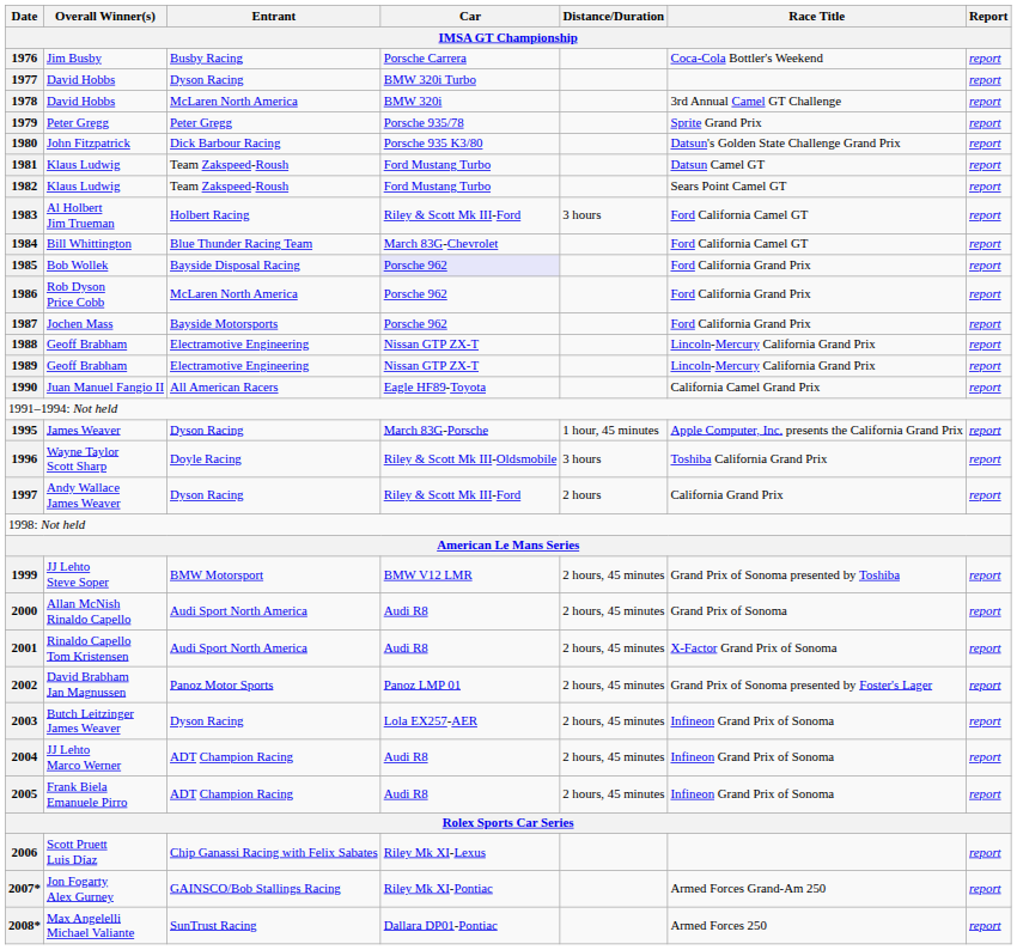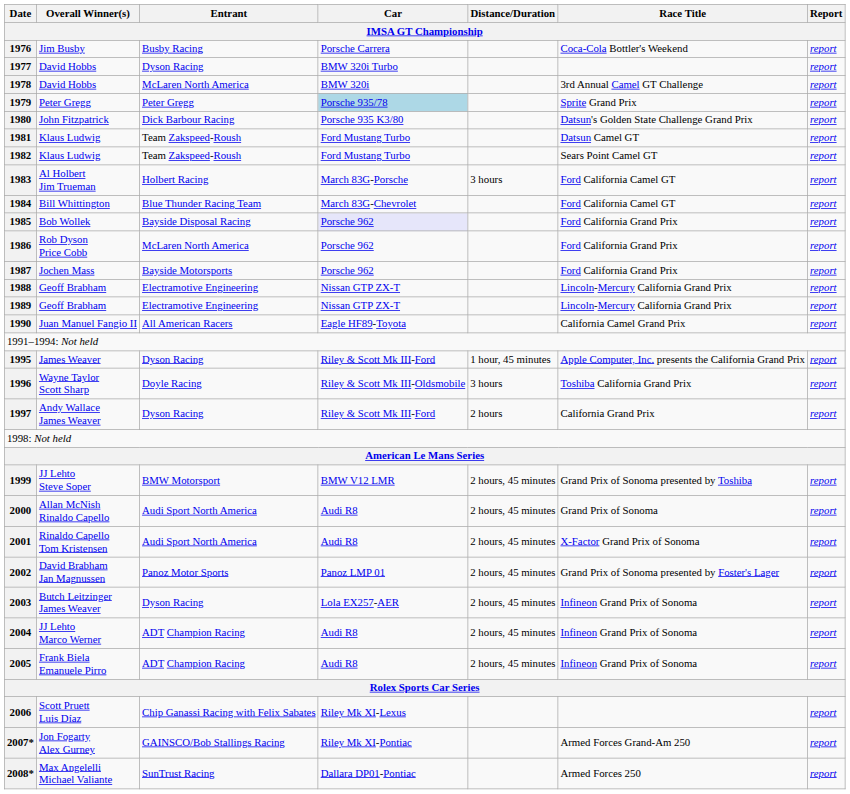 <table class="wikitable" style="font-size: 90%;">
 <tr>
 <th>Date</th>
 <th>Overall Winner(s)</th>
 <th>Entrant</th>
 <th>Car</th>
 <th>Distance/Duration</th>
 <th>Race Title</th>
 <th>Report</th>
 </tr>
 <tr>
 <th colspan="7"><a href='#'>IMSA GT Championship</a></th>
 </tr>
 <tr>
 <th>1976</th>
 <td> <a href='#'>Jim Busby</a></td>
 <td> <a href='#'>Busby Racing</a></td>
 <td><a href='#'>Porsche Carrera</a></td>
 <td></td>
 <td><a href='#'>Coca-Cola</a> Bottler's Weekend</td>
 <td><em><a href='#'>report</a></em></td>
 </tr>
 <tr>
 <th>1977</th>
 <td> <a href='#'>David Hobbs</a></td>
 <td> <a href='#'>Dyson Racing</a></td>
 <td><a href='#'>BMW 320i Turbo</a></td>
 <td></td>
 <td></td>
 <td><em><a href='#'>report</a></em></td>
 </tr>
 <tr>
 <th>1978</th>
 <td> <a href='#'>David Hobbs</a></td>
 <td> <a href='#'>McLaren North America</a></td>
 <td><a href='#'>BMW 320i</a></td>
 <td></td>
 <td>3rd Annual <a href='#'>Camel</a> GT Challenge</td>
 <td><em><a href='#'>report</a></em></td>
 </tr>
 <tr>
 <th>1979</th>
 <td> <a href='#'>Peter Gregg</a></td>
 <td> <a href='#'>Peter Gregg</a></td>
-<td><a href='#'>Porsche 935/78</a></td>
+<td style="background: lightblue;"><a href='#'>Porsche 935/78</a></td>
 <td></td>
 <td><a href='#'>Sprite</a> Grand Prix</td>
 <td><em><a href='#'>report</a></em></td>
 </tr>
 <tr>
 <th>1980</th>
 <td> <a href='#'>John Fitzpatrick</a></td>
 <td> <a href='#'>Dick Barbour Racing</a></td>
 <td><a href='#'>Porsche 935 K3/80</a></td>
 <td></td>
 <td><a href='#'>Datsun</a>'s Golden State Challenge Grand Prix</td>
 <td><em><a href='#'>report</a></em></td>
 </tr>
 <tr>
 <th>1981</th>
 <td> <a href='#'>Klaus Ludwig</a></td>
 <td> Team <a href='#'>Zakspeed</a>-<a href='#'>Roush</a></td>
 <td><a href='#'>Ford Mustang Turbo</a></td>
 <td></td>
 <td><a href='#'>Datsun</a> Camel GT</td>
 <td><em><a href='#'>report</a></em></td>
 </tr>
 <tr>
 <th>1982</th>
 <td> <a href='#'>Klaus Ludwig</a></td>
 <td> Team <a href='#'>Zakspeed</a>-<a href='#'>Roush</a></td>
 <td><a href='#'>Ford Mustang Turbo</a></td>
 <td></td>
 <td>Sears Point Camel GT</td>
 <td><em><a href='#'>report</a></em></td>
 </tr>
 <tr>
 <th>1983</th>
 <td> <a href='#'>Al Holbert</a><br> <a href='#'>Jim Trueman</a></td>
 <td> <a href='#'>Holbert Racing</a></td>
-<td><a href='#'>Riley & Scott Mk III</a>-<a href='#'>Ford</a></td>
+<td><a href='#'>March 83G</a>-<a href='#'>Porsche</a></td>
 <td>3 hours</td>
 <td><a href='#'>Ford</a> California Camel GT</td>
 <td><em><a href='#'>report</a></em></td>
 </tr>
 <tr>
 <th>1984</th>
 <td> <a href='#'>Bill Whittington</a></td>
 <td> <a href='#'>Blue Thunder Racing Team</a></td>
 <td><a href='#'>March 83G</a>-<a href='#'>Chevrolet</a></td>
 <td></td>
 <td><a href='#'>Ford</a> California Camel GT</td>
 <td><em><a href='#'>report</a></em></td>
 </tr>
 <tr>
 <th>1985</th>
 <td> <a href='#'>Bob Wollek</a></td>
 <td> <a href='#'>Bayside Disposal Racing</a></td>
 <td style="background: lavender;"><a href='#'>Porsche 962</a></td>
 <td></td>
 <td><a href='#'>Ford</a> California Grand Prix</td>
 <td><em><a href='#'>report</a></em></td>
 </tr>
 <tr>
 <th>1986</th>
 <td> <a href='#'>Rob Dyson</a><br> <a href='#'>Price Cobb</a></td>
 <td> <a href='#'>McLaren North America</a></td>
 <td><a href='#'>Porsche 962</a></td>
 <td></td>
 <td><a href='#'>Ford</a> California Grand Prix</td>
 <td><em><a href='#'>report</a></em></td>
 </tr>
 <tr>
 <th>1987</th>
 <td> <a href='#'>Jochen Mass</a></td>
 <td> <a href='#'>Bayside Motorsports</a></td>
 <td><a href='#'>Porsche 962</a></td>
 <td></td>
 <td><a href='#'>Ford</a> California Grand Prix</td>
 <td><em><a href='#'>report</a></em></td>
 </tr>
 <tr>
 <th>1988</th>
 <td> <a href='#'>Geoff Brabham</a></td>
 <td> <a href='#'>Electramotive Engineering</a></td>
 <td><a href='#'>Nissan GTP ZX-T</a></td>
 <td></td>
 <td><a href='#'>Lincoln</a>-<a href='#'>Mercury</a> California Grand Prix</td>
 <td><em><a href='#'>report</a></em></td>
 </tr>
 <tr>
 <th>1989</th>
 <td> <a href='#'>Geoff Brabham</a></td>
 <td> <a href='#'>Electramotive Engineering</a></td>
 <td><a href='#'>Nissan GTP ZX-T</a></td>
 <td></td>
 <td><a href='#'>Lincoln</a>-<a href='#'>Mercury</a> California Grand Prix</td>
 <td><em><a href='#'>report</a></em></td>
 </tr>
 <tr>
 <th>1990</th>
 <td> <a href='#'>Juan Manuel Fangio II</a></td>
 <td> <a href='#'>All American Racers</a></td>
 <td><a href='#'>Eagle HF89</a>-<a href='#'>Toyota</a></td>
 <td></td>
 <td>California Camel Grand Prix</td>
 <td><em><a href='#'>report</a></em></td>
 </tr>
 <tr>
 <td colspan="7">1991–1994: <em>Not held</em></td>
 </tr>
 <tr>
 <th>1995</th>
 <td> <a href='#'>James Weaver</a></td>
 <td> <a href='#'>Dyson Racing</a></td>
-<td><a href='#'>March 83G</a>-<a href='#'>Porsche</a></td>
+<td><a href='#'>Riley & Scott Mk III</a>-<a href='#'>Ford</a></td>
 <td>1 hour, 45 minutes</td>
 <td><a href='#'>Apple Computer, Inc.</a> presents the California Grand Prix</td>
 <td><em><a href='#'>report</a></em></td>
 </tr>
 <tr>
 <th>1996</th>
 <td> <a href='#'>Wayne Taylor</a><br> <a href='#'>Scott Sharp</a></td>
 <td> <a href='#'>Doyle Racing</a></td>
 <td><a href='#'>Riley & Scott Mk III</a>-<a href='#'>Oldsmobile</a></td>
 <td>3 hours</td>
 <td><a href='#'>Toshiba</a> California Grand Prix</td>
 <td><em><a href='#'>report</a></em></td>
 </tr>
 <tr>
 <th>1997</th>
 <td> <a href='#'>Andy Wallace</a><br> <a href='#'>James Weaver</a></td>
 <td> <a href='#'>Dyson Racing</a></td>
 <td><a href='#'>Riley & Scott Mk III</a>-<a href='#'>Ford</a></td>
 <td>2 hours</td>
 <td>California Grand Prix</td>
 <td><em><a href='#'>report</a></em></td>
 </tr>
 <tr>
 <td colspan="7">1998: <em>Not held</em></td>
 </tr>
 <tr>
 <th colspan="7"><a href='#'>American Le Mans Series</a></th>
 </tr>
 <tr>
 <th>1999</th>
 <td> <a href='#'>JJ Lehto</a><br> <a href='#'>Steve Soper</a></td>
 <td> <a href='#'>BMW Motorsport</a></td>
 <td><a href='#'>BMW V12 LMR</a></td>
 <td>2 hours, 45 minutes</td>
 <td>Grand Prix of Sonoma presented by <a href='#'>Toshiba</a></td>
 <td><em><a href='#'>report</a></em></td>
 </tr>
 <tr>
 <th>2000</th>
 <td> <a href='#'>Allan McNish</a><br> <a href='#'>Rinaldo Capello</a></td>
 <td> <a href='#'>Audi Sport North America</a></td>
 <td><a href='#'>Audi R8</a></td>
 <td>2 hours, 45 minutes</td>
 <td>Grand Prix of Sonoma</td>
 <td><em><a href='#'>report</a></em></td>
 </tr>
 <tr>
 <th>2001</th>
 <td> <a href='#'>Rinaldo Capello</a><br> <a href='#'>Tom Kristensen</a></td>
 <td> <a href='#'>Audi Sport North America</a></td>
 <td><a href='#'>Audi R8</a></td>
 <td>2 hours, 45 minutes</td>
 <td><a href='#'>X-Factor</a> Grand Prix of Sonoma</td>
 <td><em><a href='#'>report</a></em></td>
 </tr>
 <tr>
 <th>2002</th>
 <td> <a href='#'>David Brabham</a><br> <a href='#'>Jan Magnussen</a></td>
 <td> <a href='#'>Panoz Motor Sports</a></td>
 <td><a href='#'>Panoz LMP 01</a></td>
 <td>2 hours, 45 minutes</td>
 <td>Grand Prix of Sonoma presented by <a href='#'>Foster's Lager</a></td>
 <td><em><a href='#'>report</a></em></td>
 </tr>
 <tr>
 <th>2003</th>
 <td> <a href='#'>Butch Leitzinger</a><br> <a href='#'>James Weaver</a></td>
 <td> <a href='#'>Dyson Racing</a></td>
 <td><a href='#'>Lola EX257</a>-<a href='#'>AER</a></td>
 <td>2 hours, 45 minutes</td>
 <td><a href='#'>Infineon</a> Grand Prix of Sonoma</td>
 <td><em><a href='#'>report</a></em></td>
 </tr>
 <tr>
 <th>2004</th>
 <td> <a href='#'>JJ Lehto</a><br> <a href='#'>Marco Werner</a></td>
 <td> <a href='#'>ADT</a> <a href='#'>Champion Racing</a></td>
 <td><a href='#'>Audi R8</a></td>
 <td>2 hours, 45 minutes</td>
 <td><a href='#'>Infineon</a> Grand Prix of Sonoma</td>
 <td><em><a href='#'>report</a></em></td>
 </tr>
 <tr>
 <th>2005</th>
 <td> <a href='#'>Frank Biela</a><br> <a href='#'>Emanuele Pirro</a></td>
 <td> <a href='#'>ADT</a> <a href='#'>Champion Racing</a></td>
 <td><a href='#'>Audi R8</a></td>
 <td>2 hours, 45 minutes</td>
 <td><a href='#'>Infineon</a> Grand Prix of Sonoma</td>
 <td><em><a href='#'>report</a></em></td>
 </tr>
 <tr>
 <th colspan="7"><a href='#'>Rolex Sports Car Series</a></th>
 </tr>
 <tr>
 <th>2006</th>
 <td> <a href='#'>Scott Pruett</a><br> <a href='#'>Luis Díaz</a></td>
 <td> <a href='#'>Chip Ganassi Racing with Felix Sabates</a></td>
 <td><a href='#'>Riley Mk XI</a>-<a href='#'>Lexus</a></td>
 <td></td>
 <td></td>
 <td><em><a href='#'>report</a></em></td>
 </tr>
 <tr>
 <th>2007*</th>
 <td> <a href='#'>Jon Fogarty</a><br> <a href='#'>Alex Gurney</a></td>
 <td> <a href='#'>GAINSCO/Bob Stallings Racing</a></td>
 <td><a href='#'>Riley Mk XI</a>-<a href='#'>Pontiac</a></td>
 <td></td>
 <td>Armed Forces Grand-Am 250</td>
 <td><em><a href='#'>report</a></em></td>
 </tr>
 <tr>
 <th>2008*</th>
 <td> <a href='#'>Max Angelelli</a><br> <a href='#'>Michael Valiante</a></td>
 <td> <a href='#'>SunTrust Racing</a></td>
 <td><a href='#'>Dallara DP01</a>-<a href='#'>Pontiac</a></td>
 <td></td>
 <td>Armed Forces 250</td>
 <td><em><a href='#'>report</a></em></td>
 </tr>
 </table>
